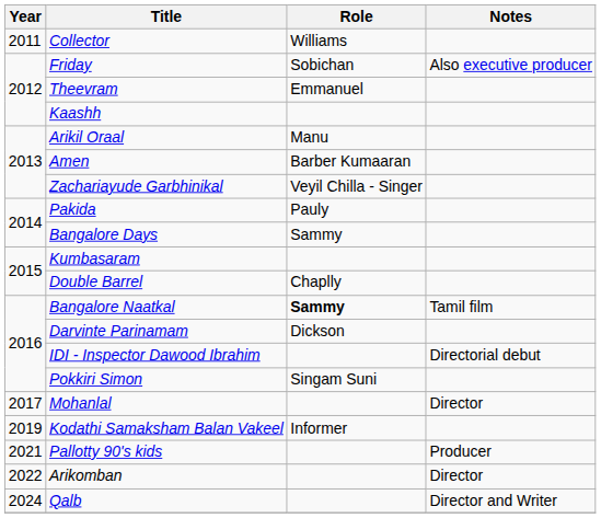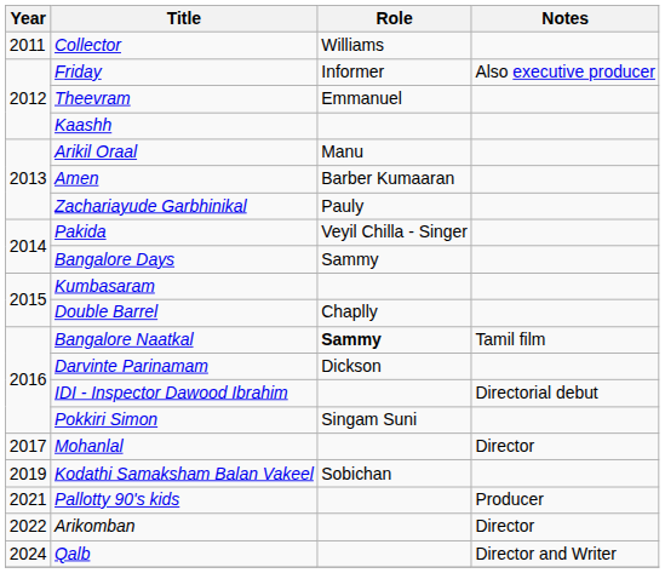 <table class="wikitable sortable">
 <tr>
 <th>Year</th>
 <th>Title</th>
 <th>Role</th>
 <th class="unsortable">Notes</th>
 </tr>
 <tr>
 <td>2011</td>
 <td><em><a href='#'>Collector</a></em></td>
 <td>Williams</td>
 <td></td>
 </tr>
 <tr>
 <td rowspan=3>2012</td>
 <td><em><a href='#'>Friday</a></em></td>
-<td>Sobichan</td>
+<td>Informer</td>
 <td>Also <a href='#'>executive producer</a></td>
 </tr>
 <tr>
 <td><em><a href='#'>Theevram</a></em></td>
 <td>Emmanuel</td>
 <td></td>
 </tr>
 <tr>
 <td><em><a href='#'>Kaashh</a></em></td>
 <td></td>
 <td></td>
 </tr>
 <tr>
 <td rowspan=3>2013</td>
 <td><em><a href='#'>Arikil Oraal</a></em></td>
 <td>Manu</td>
 <td></td>
 </tr>
 <tr>
 <td><em><a href='#'>Amen</a></em></td>
 <td>Barber Kumaaran</td>
 <td></td>
 </tr>
 <tr>
 <td><em><a href='#'>Zachariayude Garbhinikal</a></em></td>
-<td>Veyil Chilla - Singer</td>
+<td>Pauly</td>
 <td></td>
 </tr>
 <tr>
 <td rowspan=2>2014</td>
 <td><em><a href='#'>Pakida</a></em></td>
-<td>Pauly</td>
+<td>Veyil Chilla - Singer</td>
 <td></td>
 </tr>
 <tr>
 <td><em><a href='#'>Bangalore Days</a></em></td>
 <td>Sammy</td>
 <td></td>
 </tr>
 <tr>
 <td rowspan=2>2015</td>
 <td><em><a href='#'>Kumbasaram</a></em></td>
 <td></td>
 <td></td>
 </tr>
 <tr>
 <td><em><a href='#'>Double Barrel</a></em></td>
 <td>Chaplly</td>
 <td></td>
 </tr>
 <tr>
 <td rowspan=4>2016</td>
 <td><em><a href='#'>Bangalore Naatkal</a></em></td>
 <td><strong>Sammy</strong></td>
 <td>Tamil film</td>
 </tr>
 <tr>
 <td><em><a href='#'>Darvinte Parinamam</a></em></td>
 <td>Dickson</td>
 <td></td>
 </tr>
 <tr>
 <td><em><a href='#'>IDI - Inspector Dawood Ibrahim</a></em></td>
 <td></td>
 <td>Directorial debut</td>
 </tr>
 <tr>
 <td><em><a href='#'>Pokkiri Simon</a></em></td>
 <td>Singam Suni</td>
 <td></td>
 </tr>
 <tr>
 <td rowspan=1>2017</td>
 <td><em><a href='#'>Mohanlal</a></em></td>
 <td></td>
 <td>Director</td>
 </tr>
 <tr>
 <td>2019</td>
 <td><em><a href='#'>Kodathi Samaksham Balan Vakeel</a></em></td>
-<td>Informer</td>
+<td>Sobichan</td>
 <td></td>
 </tr>
 <tr>
 <td>2021</td>
 <td><em><a href='#'>Pallotty 90's kids</a></em></td>
 <td></td>
 <td>Producer</td>
 </tr>
 <tr>
 <td>2022</td>
 <td><em>Arikomban</em></td>
 <td></td>
 <td>Director</td>
 </tr>
 <tr>
 <td>2024</td>
 <td><em><a href='#'>Qalb</a></em></td>
 <td></td>
 <td>Director and Writer</td>
 </tr>
 <tr>
 </tr>
 </table>
